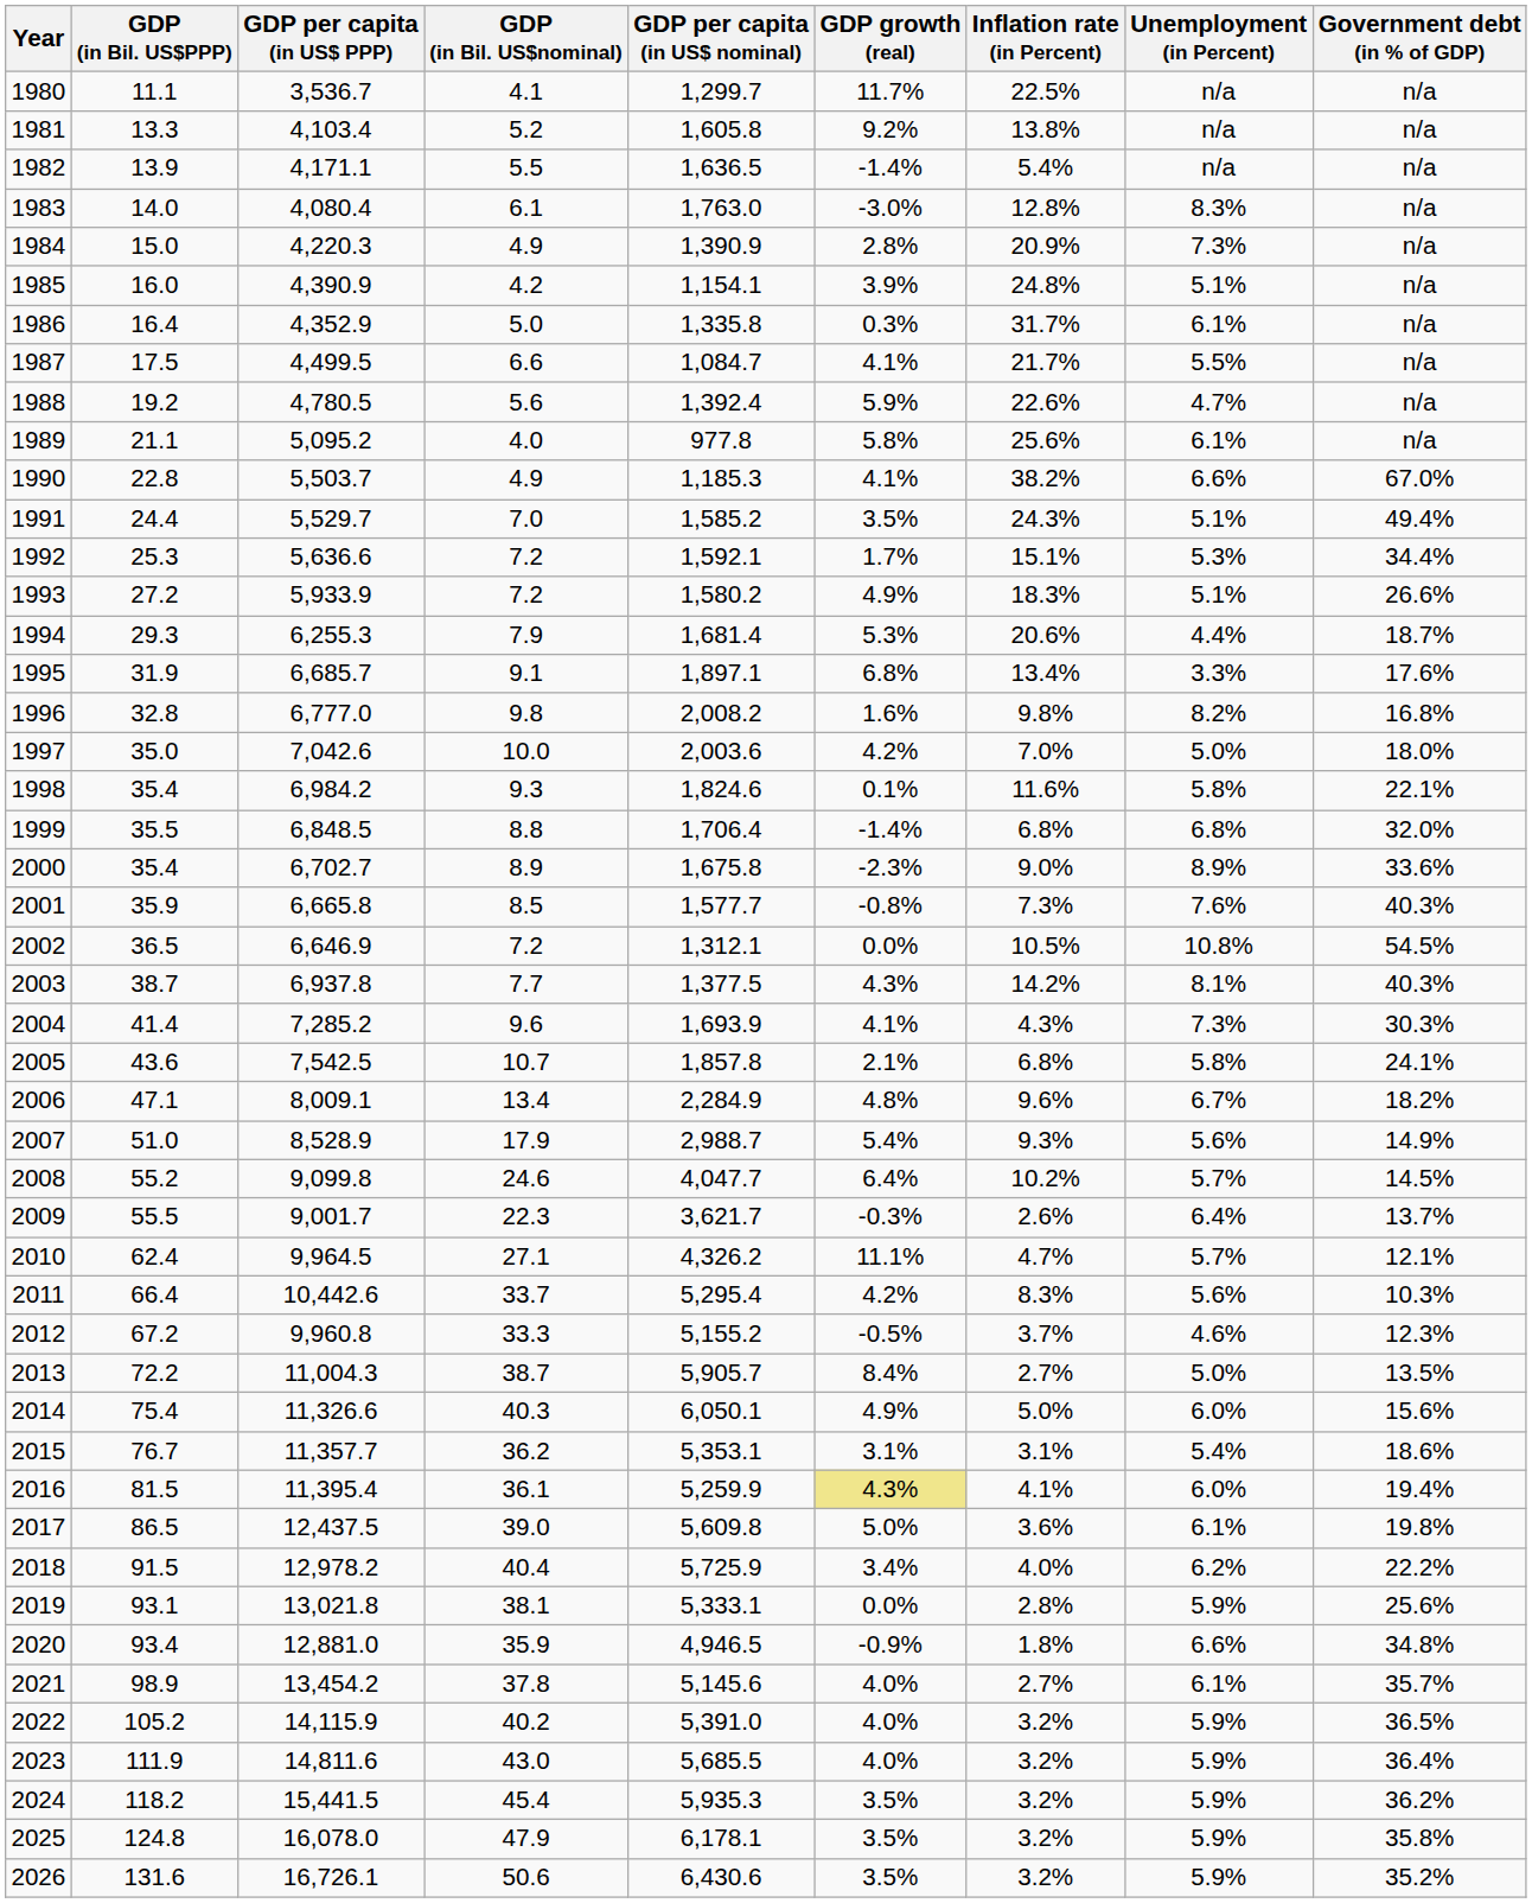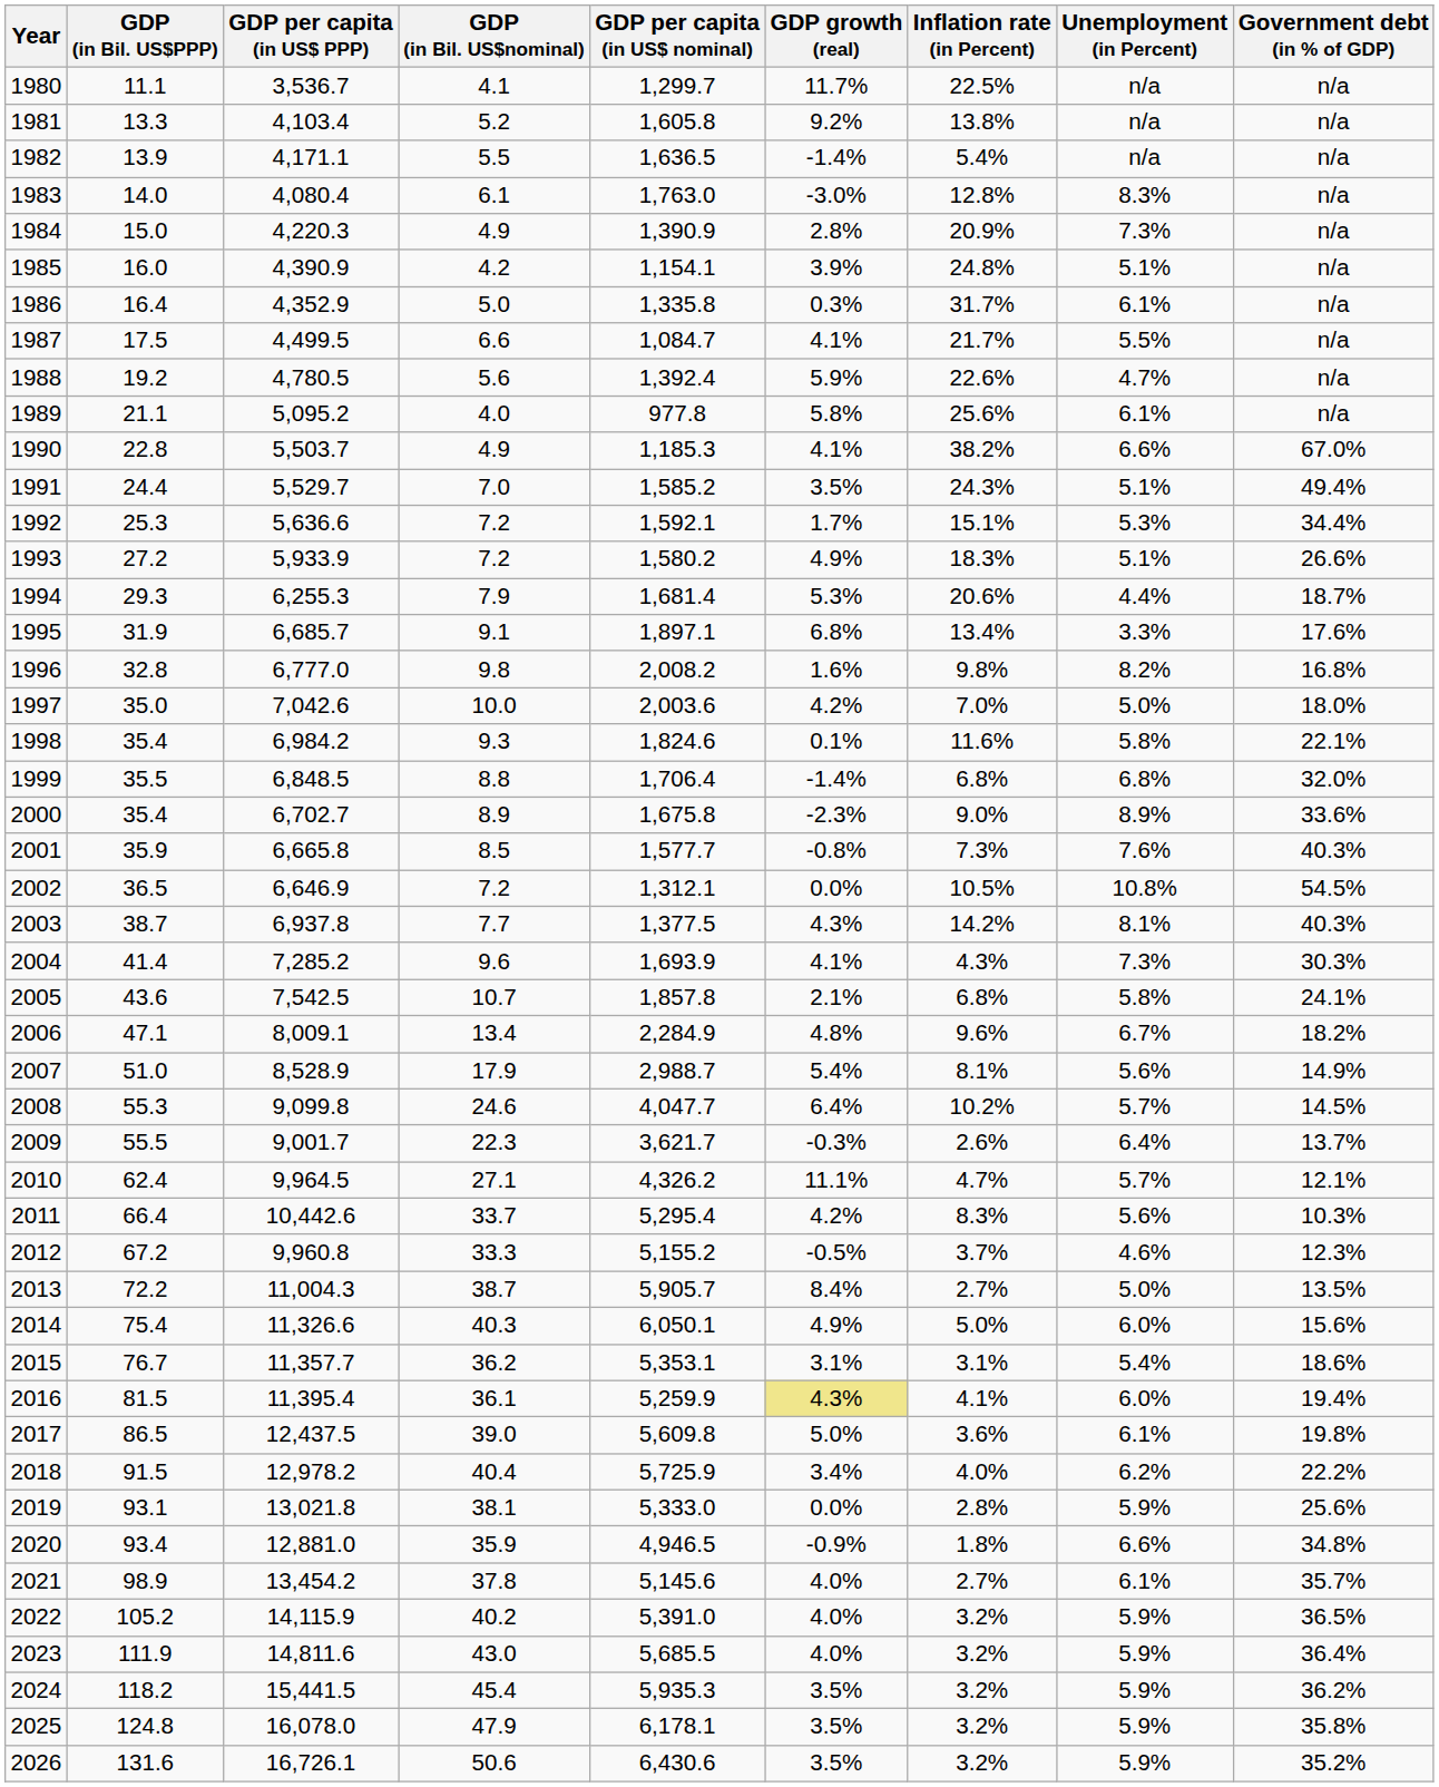 <table class="wikitable" style="text-align:center;">
 <tr>
 <th>Year</th>
 <th>GDP<br><small>(in Bil. US$PPP)</small></th>
 <th>GDP per capita<br><small>(in US$ PPP)</small></th>
 <th>GDP<br><small>(in Bil. US$nominal)</small></th>
 <th>GDP per capita<br><small>(in US$ nominal)</small></th>
 <th>GDP growth<br><small>(real)</small></th>
 <th>Inflation rate<br><small>(in Percent)</small></th>
 <th>Unemployment<br><small>(in Percent)</small></th>
 <th>Government debt<br><small>(in % of GDP)</small></th>
 </tr>
 <tr>
 <td>1980</td>
 <td>11.1</td>
 <td>3,536.7</td>
 <td>4.1</td>
 <td>1,299.7</td>
 <td>11.7%</td>
 <td>22.5%</td>
 <td>n/a</td>
 <td>n/a</td>
 </tr>
 <tr>
 <td>1981</td>
 <td>13.3</td>
 <td>4,103.4</td>
 <td>5.2</td>
 <td>1,605.8</td>
 <td>9.2%</td>
 <td>13.8%</td>
 <td>n/a</td>
 <td>n/a</td>
 </tr>
 <tr>
 <td>1982</td>
 <td>13.9</td>
 <td>4,171.1</td>
 <td>5.5</td>
 <td>1,636.5</td>
 <td>-1.4%</td>
 <td>5.4%</td>
 <td>n/a</td>
 <td>n/a</td>
 </tr>
 <tr>
 <td>1983</td>
 <td>14.0</td>
 <td>4,080.4</td>
 <td>6.1</td>
 <td>1,763.0</td>
 <td>-3.0%</td>
 <td>12.8%</td>
 <td>8.3%</td>
 <td>n/a</td>
 </tr>
 <tr>
 <td>1984</td>
 <td>15.0</td>
 <td>4,220.3</td>
 <td>4.9</td>
 <td>1,390.9</td>
 <td>2.8%</td>
 <td>20.9%</td>
 <td>7.3%</td>
 <td>n/a</td>
 </tr>
 <tr>
 <td>1985</td>
 <td>16.0</td>
 <td>4,390.9</td>
 <td>4.2</td>
 <td>1,154.1</td>
 <td>3.9%</td>
 <td>24.8%</td>
 <td>5.1%</td>
 <td>n/a</td>
 </tr>
 <tr>
 <td>1986</td>
 <td>16.4</td>
 <td>4,352.9</td>
 <td>5.0</td>
 <td>1,335.8</td>
 <td>0.3%</td>
 <td>31.7%</td>
 <td>6.1%</td>
 <td>n/a</td>
 </tr>
 <tr>
 <td>1987</td>
 <td>17.5</td>
 <td>4,499.5</td>
 <td>6.6</td>
 <td>1,084.7</td>
 <td>4.1%</td>
 <td>21.7%</td>
 <td>5.5%</td>
 <td>n/a</td>
 </tr>
 <tr>
 <td>1988</td>
 <td>19.2</td>
 <td>4,780.5</td>
 <td>5.6</td>
 <td>1,392.4</td>
 <td>5.9%</td>
 <td>22.6%</td>
 <td>4.7%</td>
 <td>n/a</td>
 </tr>
 <tr>
 <td>1989</td>
 <td>21.1</td>
 <td>5,095.2</td>
 <td>4.0</td>
 <td>977.8</td>
 <td>5.8%</td>
 <td>25.6%</td>
 <td>6.1%</td>
 <td>n/a</td>
 </tr>
 <tr>
 <td>1990</td>
 <td>22.8</td>
 <td>5,503.7</td>
 <td>4.9</td>
 <td>1,185.3</td>
 <td>4.1%</td>
 <td>38.2%</td>
 <td>6.6%</td>
 <td>67.0%</td>
 </tr>
 <tr>
 <td>1991</td>
 <td>24.4</td>
 <td>5,529.7</td>
 <td>7.0</td>
 <td>1,585.2</td>
 <td>3.5%</td>
 <td>24.3%</td>
 <td>5.1%</td>
 <td>49.4%</td>
 </tr>
 <tr>
 <td>1992</td>
 <td>25.3</td>
 <td>5,636.6</td>
 <td>7.2</td>
 <td>1,592.1</td>
 <td>1.7%</td>
 <td>15.1%</td>
 <td>5.3%</td>
 <td>34.4%</td>
 </tr>
 <tr>
 <td>1993</td>
 <td>27.2</td>
 <td>5,933.9</td>
 <td>7.2</td>
 <td>1,580.2</td>
 <td>4.9%</td>
 <td>18.3%</td>
 <td>5.1%</td>
 <td>26.6%</td>
 </tr>
 <tr>
 <td>1994</td>
 <td>29.3</td>
 <td>6,255.3</td>
 <td>7.9</td>
 <td>1,681.4</td>
 <td>5.3%</td>
 <td>20.6%</td>
 <td>4.4%</td>
 <td>18.7%</td>
 </tr>
 <tr>
 <td>1995</td>
 <td>31.9</td>
 <td>6,685.7</td>
 <td>9.1</td>
 <td>1,897.1</td>
 <td>6.8%</td>
 <td>13.4%</td>
 <td>3.3%</td>
 <td>17.6%</td>
 </tr>
 <tr>
 <td>1996</td>
 <td>32.8</td>
 <td>6,777.0</td>
 <td>9.8</td>
 <td>2,008.2</td>
 <td>1.6%</td>
 <td>9.8%</td>
 <td>8.2%</td>
 <td>16.8%</td>
 </tr>
 <tr>
 <td>1997</td>
 <td>35.0</td>
 <td>7,042.6</td>
 <td>10.0</td>
 <td>2,003.6</td>
 <td>4.2%</td>
 <td>7.0%</td>
 <td>5.0%</td>
 <td>18.0%</td>
 </tr>
 <tr>
 <td>1998</td>
 <td>35.4</td>
 <td>6,984.2</td>
 <td>9.3</td>
 <td>1,824.6</td>
 <td>0.1%</td>
 <td>11.6%</td>
 <td>5.8%</td>
 <td>22.1%</td>
 </tr>
 <tr>
 <td>1999</td>
 <td>35.5</td>
 <td>6,848.5</td>
 <td>8.8</td>
 <td>1,706.4</td>
 <td>-1.4%</td>
 <td>6.8%</td>
 <td>6.8%</td>
 <td>32.0%</td>
 </tr>
 <tr>
 <td>2000</td>
 <td>35.4</td>
 <td>6,702.7</td>
 <td>8.9</td>
 <td>1,675.8</td>
 <td>-2.3%</td>
 <td>9.0%</td>
 <td>8.9%</td>
 <td>33.6%</td>
 </tr>
 <tr>
 <td>2001</td>
 <td>35.9</td>
 <td>6,665.8</td>
 <td>8.5</td>
 <td>1,577.7</td>
 <td>-0.8%</td>
 <td>7.3%</td>
 <td>7.6%</td>
 <td>40.3%</td>
 </tr>
 <tr>
 <td>2002</td>
 <td>36.5</td>
 <td>6,646.9</td>
 <td>7.2</td>
 <td>1,312.1</td>
 <td>0.0%</td>
 <td>10.5%</td>
 <td>10.8%</td>
 <td>54.5%</td>
 </tr>
 <tr>
 <td>2003</td>
 <td>38.7</td>
 <td>6,937.8</td>
 <td>7.7</td>
 <td>1,377.5</td>
 <td>4.3%</td>
 <td>14.2%</td>
 <td>8.1%</td>
 <td>40.3%</td>
 </tr>
 <tr>
 <td>2004</td>
 <td>41.4</td>
 <td>7,285.2</td>
 <td>9.6</td>
 <td>1,693.9</td>
 <td>4.1%</td>
 <td>4.3%</td>
 <td>7.3%</td>
 <td>30.3%</td>
 </tr>
 <tr>
 <td>2005</td>
 <td>43.6</td>
 <td>7,542.5</td>
 <td>10.7</td>
 <td>1,857.8</td>
 <td>2.1%</td>
 <td>6.8%</td>
 <td>5.8%</td>
 <td>24.1%</td>
 </tr>
 <tr>
 <td>2006</td>
 <td>47.1</td>
 <td>8,009.1</td>
 <td>13.4</td>
 <td>2,284.9</td>
 <td>4.8%</td>
 <td>9.6%</td>
 <td>6.7%</td>
 <td>18.2%</td>
 </tr>
 <tr>
 <td>2007</td>
 <td>51.0</td>
 <td>8,528.9</td>
 <td>17.9</td>
 <td>2,988.7</td>
 <td>5.4%</td>
-<td>9.3%</td>
+<td>8.1%</td>
 <td>5.6%</td>
 <td>14.9%</td>
 </tr>
 <tr>
 <td>2008</td>
-<td>55.2</td>
+<td>55.3</td>
 <td>9,099.8</td>
 <td>24.6</td>
 <td>4,047.7</td>
 <td>6.4%</td>
 <td>10.2%</td>
 <td>5.7%</td>
 <td>14.5%</td>
 </tr>
 <tr>
 <td>2009</td>
 <td>55.5</td>
 <td>9,001.7</td>
 <td>22.3</td>
 <td>3,621.7</td>
 <td>-0.3%</td>
 <td>2.6%</td>
 <td>6.4%</td>
 <td>13.7%</td>
 </tr>
 <tr>
 <td>2010</td>
 <td>62.4</td>
 <td>9,964.5</td>
 <td>27.1</td>
 <td>4,326.2</td>
 <td>11.1%</td>
 <td>4.7%</td>
 <td>5.7%</td>
 <td>12.1%</td>
 </tr>
 <tr>
 <td>2011</td>
 <td>66.4</td>
 <td>10,442.6</td>
 <td>33.7</td>
 <td>5,295.4</td>
 <td>4.2%</td>
 <td>8.3%</td>
 <td>5.6%</td>
 <td>10.3%</td>
 </tr>
 <tr>
 <td>2012</td>
 <td>67.2</td>
 <td>9,960.8</td>
 <td>33.3</td>
 <td>5,155.2</td>
 <td>-0.5%</td>
 <td>3.7%</td>
 <td>4.6%</td>
 <td>12.3%</td>
 </tr>
 <tr>
 <td>2013</td>
 <td>72.2</td>
 <td>11,004.3</td>
 <td>38.7</td>
 <td>5,905.7</td>
 <td>8.4%</td>
 <td>2.7%</td>
 <td>5.0%</td>
 <td>13.5%</td>
 </tr>
 <tr>
 <td>2014</td>
 <td>75.4</td>
 <td>11,326.6</td>
 <td>40.3</td>
 <td>6,050.1</td>
 <td>4.9%</td>
 <td>5.0%</td>
 <td>6.0%</td>
 <td>15.6%</td>
 </tr>
 <tr>
 <td>2015</td>
 <td>76.7</td>
 <td>11,357.7</td>
 <td>36.2</td>
 <td>5,353.1</td>
 <td>3.1%</td>
 <td>3.1%</td>
 <td>5.4%</td>
 <td>18.6%</td>
 </tr>
 <tr>
 <td>2016</td>
 <td>81.5</td>
 <td>11,395.4</td>
 <td>36.1</td>
 <td>5,259.9</td>
 <td style="background: khaki;">4.3%</td>
 <td>4.1%</td>
 <td>6.0%</td>
 <td>19.4%</td>
 </tr>
 <tr>
 <td>2017</td>
 <td>86.5</td>
 <td>12,437.5</td>
 <td>39.0</td>
 <td>5,609.8</td>
 <td>5.0%</td>
 <td>3.6%</td>
 <td>6.1%</td>
 <td>19.8%</td>
 </tr>
 <tr>
 <td>2018</td>
 <td>91.5</td>
 <td>12,978.2</td>
 <td>40.4</td>
 <td>5,725.9</td>
 <td>3.4%</td>
 <td>4.0%</td>
 <td>6.2%</td>
 <td>22.2%</td>
 </tr>
 <tr>
 <td>2019</td>
 <td>93.1</td>
 <td>13,021.8</td>
 <td>38.1</td>
-<td>5,333.1</td>
+<td>5,333.0</td>
 <td>0.0%</td>
 <td>2.8%</td>
 <td>5.9%</td>
 <td>25.6%</td>
 </tr>
 <tr>
 <td>2020</td>
 <td>93.4</td>
 <td>12,881.0</td>
 <td>35.9</td>
 <td>4,946.5</td>
 <td>-0.9%</td>
 <td>1.8%</td>
 <td>6.6%</td>
 <td>34.8%</td>
 </tr>
 <tr>
 <td>2021</td>
 <td>98.9</td>
 <td>13,454.2</td>
 <td>37.8</td>
 <td>5,145.6</td>
 <td>4.0%</td>
 <td>2.7%</td>
 <td>6.1%</td>
 <td>35.7%</td>
 </tr>
 <tr>
 <td>2022</td>
 <td>105.2</td>
 <td>14,115.9</td>
 <td>40.2</td>
 <td>5,391.0</td>
 <td>4.0%</td>
 <td>3.2%</td>
 <td>5.9%</td>
 <td>36.5%</td>
 </tr>
 <tr>
 <td>2023</td>
 <td>111.9</td>
 <td>14,811.6</td>
 <td>43.0</td>
 <td>5,685.5</td>
 <td>4.0%</td>
 <td>3.2%</td>
 <td>5.9%</td>
 <td>36.4%</td>
 </tr>
 <tr>
 <td>2024</td>
 <td>118.2</td>
 <td>15,441.5</td>
 <td>45.4</td>
 <td>5,935.3</td>
 <td>3.5%</td>
 <td>3.2%</td>
 <td>5.9%</td>
 <td>36.2%</td>
 </tr>
 <tr>
 <td>2025</td>
 <td>124.8</td>
 <td>16,078.0</td>
 <td>47.9</td>
 <td>6,178.1</td>
 <td>3.5%</td>
 <td>3.2%</td>
 <td>5.9%</td>
 <td>35.8%</td>
 </tr>
 <tr>
 <td>2026</td>
 <td>131.6</td>
 <td>16,726.1</td>
 <td>50.6</td>
 <td>6,430.6</td>
 <td>3.5%</td>
 <td>3.2%</td>
 <td>5.9%</td>
 <td>35.2%</td>
 </tr>
 </table>
